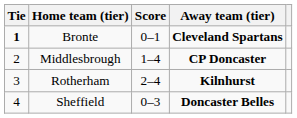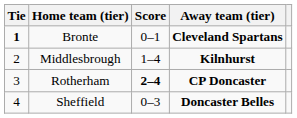 <table class="wikitable" style="text-align:center; font-size:85%">
 <tr>
 <th>Tie</th>
 <th>Home team (tier)</th>
 <th>Score</th>
 <th>Away team (tier)</th>
 <th></th>
 </tr>
 <tr>
 <td align="center"><strong>1</strong></td>
 <td>Bronte</td>
 <td align="center">0–1</td>
 <td><strong>Cleveland Spartans</strong></td>
 <td></td>
 </tr>
 <tr>
 <td align="center">2</td>
 <td>Middlesbrough</td>
 <td align="center">1–4</td>
-<td><strong>CP Doncaster</strong></td>
+<td><strong>Kilnhurst</strong></td>
 <td></td>
 </tr>
 <tr>
 <td align="center">3</td>
 <td>Rotherham</td>
-<td align="center">2–4</td>
-<td><strong>Kilnhurst</strong></td>
+<td align="center"><strong>2–4</strong></td>
+<td><strong>CP Doncaster</strong></td>
 <td></td>
 </tr>
 <tr>
 <td align="center">4</td>
 <td>Sheffield</td>
 <td align="center">0–3</td>
 <td><strong>Doncaster Belles</strong></td>
 <td></td>
 </tr>
 </table>
